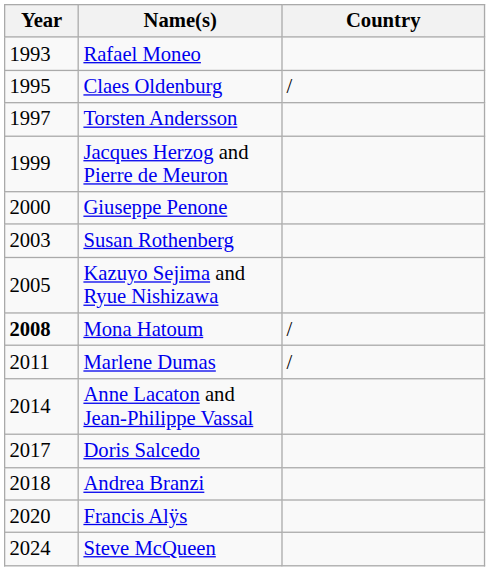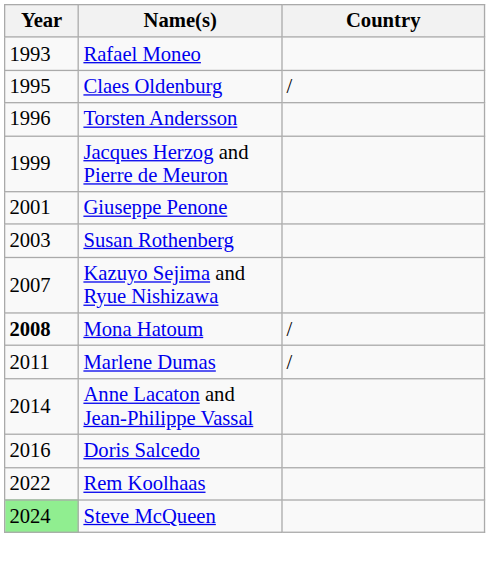 <table class="wikitable">
 <tr>
 <th width="50">Year</th>
 <th width="150">Name(s)</th>
 <th width="150">Country</th>
 </tr>
 <tr>
 <td>1993</td>
 <td><a href='#'>Rafael Moneo</a></td>
 <td></td>
 </tr>
 <tr>
 <td>1995</td>
 <td><a href='#'>Claes Oldenburg</a></td>
 <td> /<br></td>
 </tr>
 <tr>
-<td>1997</td>
+<td>1996</td>
 <td><a href='#'>Torsten Andersson</a></td>
 <td></td>
 </tr>
 <tr>
 <td>1999</td>
 <td><a href='#'>Jacques Herzog</a> and<br><a href='#'>Pierre de Meuron</a></td>
 <td></td>
 </tr>
 <tr>
-<td>2000</td>
+<td>2001</td>
 <td><a href='#'>Giuseppe Penone</a></td>
 <td></td>
 </tr>
 <tr>
 <td>2003</td>
 <td><a href='#'>Susan Rothenberg</a></td>
 <td></td>
 </tr>
 <tr>
-<td>2005</td>
+<td>2007</td>
 <td><a href='#'>Kazuyo Sejima</a> and<br><a href='#'>Ryue Nishizawa</a></td>
 <td></td>
 </tr>
 <tr>
 <td><strong>2008</strong></td>
 <td><a href='#'>Mona Hatoum</a></td>
 <td> /<br></td>
 </tr>
 <tr>
 <td>2011</td>
 <td><a href='#'>Marlene Dumas</a></td>
 <td> /<br></td>
 </tr>
 <tr>
 <td>2014</td>
 <td><a href='#'>Anne Lacaton</a> and<br><a href='#'>Jean-Philippe Vassal</a></td>
 <td></td>
 </tr>
 <tr>
-<td>2017</td>
+<td>2016</td>
 <td><a href='#'>Doris Salcedo</a></td>
 <td></td>
 </tr>
 <tr>
-<td>2018</td>
-<td><a href='#'>Andrea Branzi</a></td>
+<td>2022</td>
+<td><a href='#'>Rem Koolhaas</a></td>
 <td></td>
 </tr>
 <tr>
-<td>2020</td>
-<td><a href='#'>Francis Alÿs</a></td>
-<td></td>
-</tr>
-<tr>
-<td>2024</td>
+<td style="background: lightgreen;">2024</td>
 <td><a href='#'>Steve McQueen</a></td>
 <td></td>
 </tr>
 </table>
